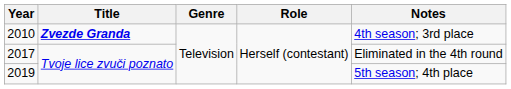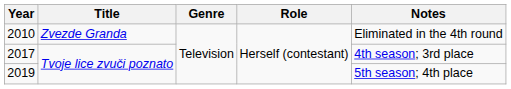 <table class="wikitable">
 <tr>
 <th>Year</th>
 <th>Title</th>
 <th>Genre</th>
 <th>Role</th>
 <th>Notes</th>
 </tr>
 <tr>
 <td>2010</td>
-<td><strong><em><a href='#'>Zvezde Granda</a></em></strong></td>
+<td><em><a href='#'>Zvezde Granda</a></em></td>
 <td rowspan="3">Television</td>
 <td rowspan="3">Herself (contestant)</td>
-<td><a href='#'>4th season</a>; 3rd place</td>
+<td>Eliminated in the 4th round</td>
 </tr>
 <tr>
 <td>2017</td>
 <td rowspan="2"><em><a href='#'>Tvoje lice zvuči poznato</a></em></td>
-<td>Eliminated in the 4th round</td>
+<td><a href='#'>4th season</a>; 3rd place</td>
 </tr>
 <tr>
 <td>2019</td>
 <td><a href='#'>5th season</a>; 4th place</td>
 </tr>
 </table>
